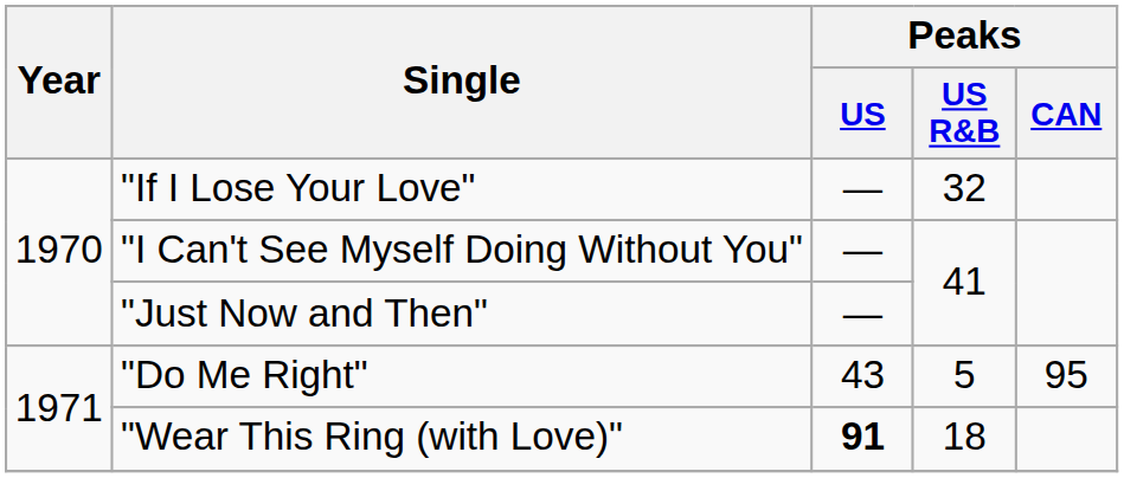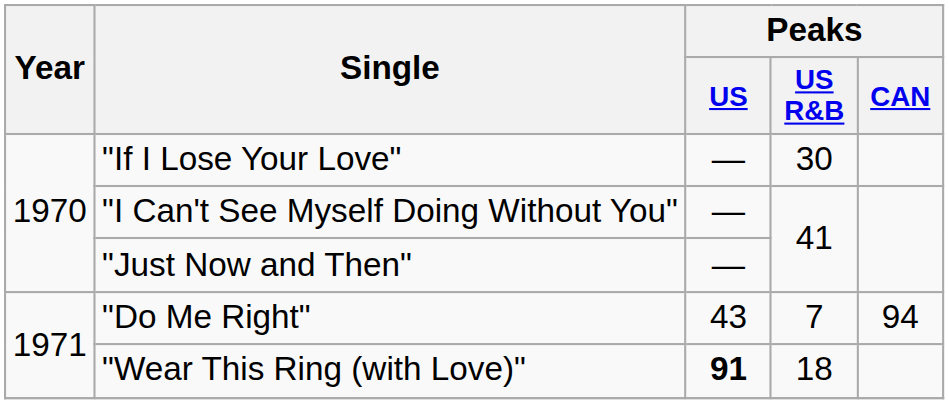 <table class="wikitable" style="text-align:center;">
 <tr>
 <th rowspan="2">Year</th>
 <th rowspan="2">Single</th>
 <th colspan="3">Peaks</th>
 </tr>
 <tr style="font-size:smaller;">
 <th width="35"><a href='#'>US</a><br></th>
 <th width="35"><a href='#'>US<br>R&B</a><br></th>
 <th width="35"><a href='#'>CAN</a><br></th>
 </tr>
 <tr>
 <td rowspan="3">1970</td>
 <td align="left">"If I Lose Your Love"</td>
 <td>—</td>
-<td>32</td>
+<td>30</td>
 <td></td>
 </tr>
 <tr>
 <td align="left">"I Can't See Myself Doing Without You"</td>
 <td>—</td>
 <td rowspan="2">41</td>
 </tr>
 <tr>
 <td align="left">"Just Now and Then"</td>
 <td>—</td>
 </tr>
 <tr>
 <td rowspan="2">1971</td>
 <td align="left">"Do Me Right"</td>
 <td>43</td>
-<td>5</td>
-<td>95</td>
+<td>7</td>
+<td>94</td>
 </tr>
 <tr>
 <td align="left">"Wear This Ring (with Love)"</td>
 <td><strong>91</strong></td>
 <td>18</td>
 <td></td>
 </tr>
 <tr>
 </tr>
 </table>
